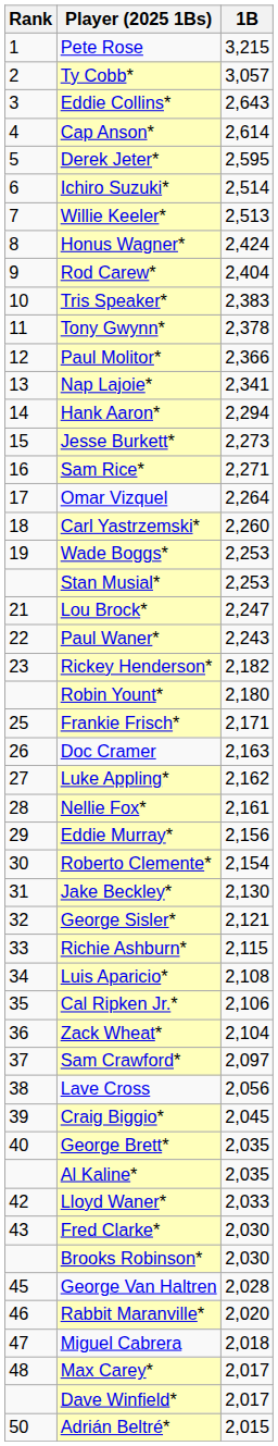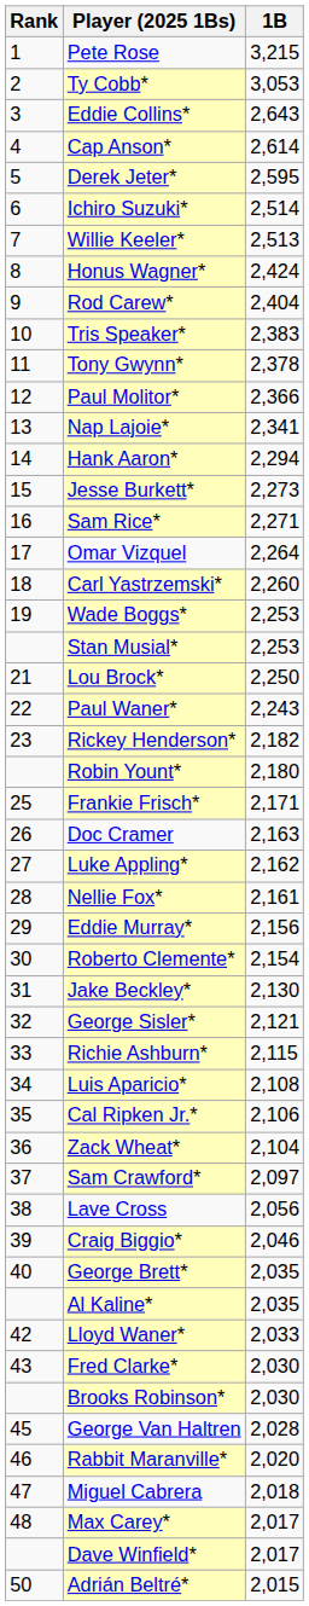 <table class="wikitable" style="float:left;">
 <tr style="white-space:nowrap;">
 <th>Rank</th>
 <th>Player (2025 1Bs)</th>
 <th>1B</th>
 </tr>
 <tr>
 <td>1</td>
 <td><a href='#'>Pete Rose</a></td>
 <td>3,215</td>
 </tr>
 <tr>
 <td>2</td>
 <td style="background:#ffffbb;"><a href='#'>Ty Cobb</a>*</td>
-<td>3,057</td>
+<td>3,053</td>
 </tr>
 <tr>
 <td>3</td>
 <td style="background:#ffffbb;"><a href='#'>Eddie Collins</a>*</td>
 <td>2,643</td>
 </tr>
 <tr>
 <td>4</td>
 <td style="background:#ffffbb;"><a href='#'>Cap Anson</a>*</td>
 <td>2,614</td>
 </tr>
 <tr>
 <td>5</td>
 <td style="background:#ffffbb;"><a href='#'>Derek Jeter</a>*</td>
 <td>2,595</td>
 </tr>
 <tr>
 <td>6</td>
 <td style="background:#ffffbb;"><a href='#'>Ichiro Suzuki</a>*</td>
 <td>2,514</td>
 </tr>
 <tr>
 <td>7</td>
 <td style="background:#ffffbb;"><a href='#'>Willie Keeler</a>*</td>
 <td>2,513</td>
 </tr>
 <tr>
 <td>8</td>
 <td style="background:#ffffbb;"><a href='#'>Honus Wagner</a>*</td>
 <td>2,424</td>
 </tr>
 <tr>
 <td>9</td>
 <td style="background:#ffffbb;"><a href='#'>Rod Carew</a>*</td>
 <td>2,404</td>
 </tr>
 <tr>
 <td>10</td>
 <td style="background:#ffffbb;"><a href='#'>Tris Speaker</a>*</td>
 <td>2,383</td>
 </tr>
 <tr>
 <td>11</td>
 <td style="background:#ffffbb;"><a href='#'>Tony Gwynn</a>*</td>
 <td>2,378</td>
 </tr>
 <tr>
 <td>12</td>
 <td style="background:#ffffbb;"><a href='#'>Paul Molitor</a>*</td>
 <td>2,366</td>
 </tr>
 <tr>
 <td>13</td>
 <td style="background:#ffffbb;"><a href='#'>Nap Lajoie</a>*</td>
 <td>2,341</td>
 </tr>
 <tr>
 <td>14</td>
 <td style="background:#ffffbb;"><a href='#'>Hank Aaron</a>*</td>
 <td>2,294</td>
 </tr>
 <tr>
 <td>15</td>
 <td style="background:#ffffbb;"><a href='#'>Jesse Burkett</a>*</td>
 <td>2,273</td>
 </tr>
 <tr>
 <td>16</td>
 <td style="background:#ffffbb;"><a href='#'>Sam Rice</a>*</td>
 <td>2,271</td>
 </tr>
 <tr>
 <td>17</td>
 <td><a href='#'>Omar Vizquel</a></td>
 <td>2,264</td>
 </tr>
 <tr>
 <td>18</td>
 <td style="background:#ffffbb;"><a href='#'>Carl Yastrzemski</a>*</td>
 <td>2,260</td>
 </tr>
 <tr>
 <td>19</td>
 <td style="background:#ffffbb;"><a href='#'>Wade Boggs</a>*</td>
 <td>2,253</td>
 </tr>
 <tr>
 <td></td>
 <td style="background:#ffffbb;"><a href='#'>Stan Musial</a>*</td>
 <td>2,253</td>
 </tr>
 <tr>
 <td>21</td>
 <td style="background:#ffffbb;"><a href='#'>Lou Brock</a>*</td>
-<td>2,247</td>
+<td>2,250</td>
 </tr>
 <tr>
 <td>22</td>
 <td style="background:#ffffbb;"><a href='#'>Paul Waner</a>*</td>
 <td>2,243</td>
 </tr>
 <tr>
 <td>23</td>
 <td style="background:#ffffbb;"><a href='#'>Rickey Henderson</a>*</td>
 <td>2,182</td>
 </tr>
 <tr>
 <td></td>
 <td style="background:#ffffbb;"><a href='#'>Robin Yount</a>*</td>
 <td>2,180</td>
 </tr>
 <tr>
 <td>25</td>
 <td style="background:#ffffbb;"><a href='#'>Frankie Frisch</a>*</td>
 <td>2,171</td>
 </tr>
 <tr>
 <td>26</td>
 <td><a href='#'>Doc Cramer</a></td>
 <td>2,163</td>
 </tr>
 <tr>
 <td>27</td>
 <td style="background:#ffffbb;"><a href='#'>Luke Appling</a>*</td>
 <td>2,162</td>
 </tr>
 <tr>
 <td>28</td>
 <td style="background:#ffffbb;"><a href='#'>Nellie Fox</a>*</td>
 <td>2,161</td>
 </tr>
 <tr>
 <td>29</td>
 <td style="background:#ffffbb;"><a href='#'>Eddie Murray</a>*</td>
 <td>2,156</td>
 </tr>
 <tr>
 <td>30</td>
 <td style="background:#ffffbb;"><a href='#'>Roberto Clemente</a>*</td>
 <td>2,154</td>
 </tr>
 <tr>
 <td>31</td>
 <td style="background:#ffffbb;"><a href='#'>Jake Beckley</a>*</td>
 <td>2,130</td>
 </tr>
 <tr>
 <td>32</td>
 <td style="background:#ffffbb;"><a href='#'>George Sisler</a>*</td>
 <td>2,121</td>
 </tr>
 <tr>
 <td>33</td>
 <td style="background:#ffffbb;"><a href='#'>Richie Ashburn</a>*</td>
 <td>2,115</td>
 </tr>
 <tr>
 <td>34</td>
 <td style="background:#ffffbb;"><a href='#'>Luis Aparicio</a>*</td>
 <td>2,108</td>
 </tr>
 <tr>
 <td>35</td>
 <td style="background:#ffffbb;"><a href='#'>Cal Ripken Jr.</a>*</td>
 <td>2,106</td>
 </tr>
 <tr>
 <td>36</td>
 <td style="background:#ffffbb;"><a href='#'>Zack Wheat</a>*</td>
 <td>2,104</td>
 </tr>
 <tr>
 <td>37</td>
 <td style="background:#ffffbb;"><a href='#'>Sam Crawford</a>*</td>
 <td>2,097</td>
 </tr>
 <tr>
 <td>38</td>
 <td><a href='#'>Lave Cross</a></td>
 <td>2,056</td>
 </tr>
 <tr>
 <td>39</td>
 <td style="background:#ffffbb;"><a href='#'>Craig Biggio</a>*</td>
-<td>2,045</td>
+<td>2,046</td>
 </tr>
 <tr>
 <td>40</td>
 <td style="background:#ffffbb;"><a href='#'>George Brett</a>*</td>
 <td>2,035</td>
 </tr>
 <tr>
 <td></td>
 <td style="background:#ffffbb;"><a href='#'>Al Kaline</a>*</td>
 <td>2,035</td>
 </tr>
 <tr>
 <td>42</td>
 <td style="background:#ffffbb;"><a href='#'>Lloyd Waner</a>*</td>
 <td>2,033</td>
 </tr>
 <tr>
 <td>43</td>
 <td style="background:#ffffbb;"><a href='#'>Fred Clarke</a>*</td>
 <td>2,030</td>
 </tr>
 <tr>
 <td></td>
 <td style="background:#ffffbb;"><a href='#'>Brooks Robinson</a>*</td>
 <td>2,030</td>
 </tr>
 <tr>
 <td>45</td>
 <td><a href='#'>George Van Haltren</a></td>
 <td>2,028</td>
 </tr>
 <tr>
 <td>46</td>
 <td style="background:#ffffbb;"><a href='#'>Rabbit Maranville</a>*</td>
 <td>2,020</td>
 </tr>
 <tr>
 <td>47</td>
 <td><a href='#'>Miguel Cabrera</a></td>
 <td>2,018</td>
 </tr>
 <tr>
 <td>48</td>
 <td style="background:#ffffbb;"><a href='#'>Max Carey</a>*</td>
 <td>2,017</td>
 </tr>
 <tr>
 <td></td>
 <td style="background:#ffffbb;"><a href='#'>Dave Winfield</a>*</td>
 <td>2,017</td>
 </tr>
 <tr>
 <td>50</td>
 <td style="background:#ffffbb;"><a href='#'>Adrián Beltré</a>*</td>
 <td>2,015</td>
 </tr>
 </table>
